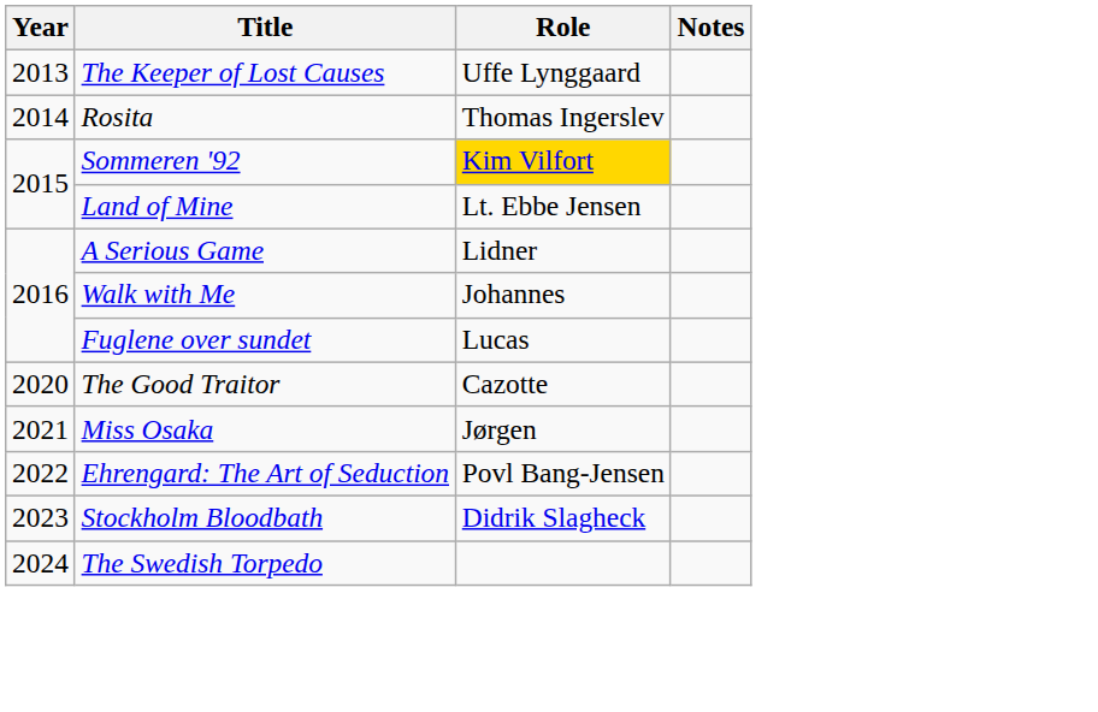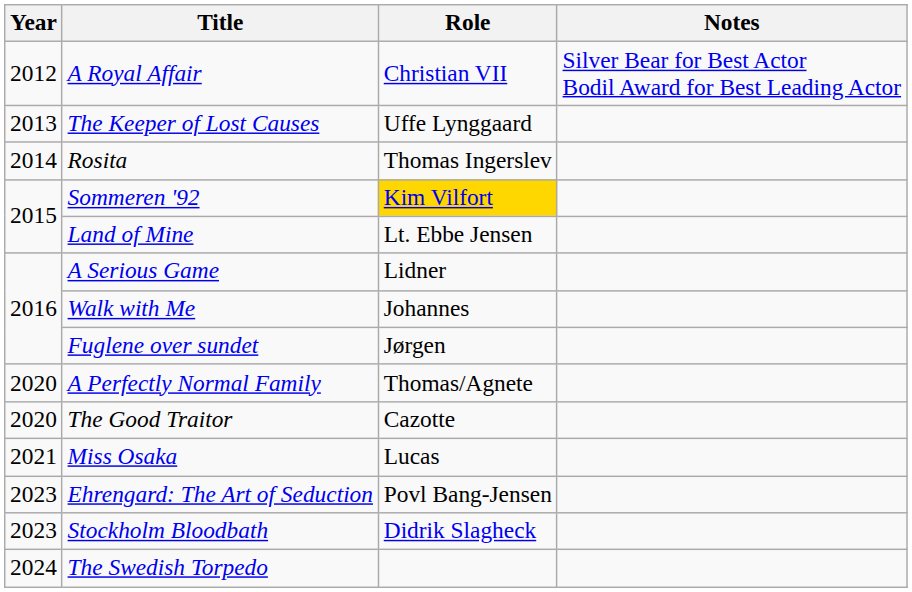 <table class="wikitable sortable">
 <tr>
 <th>Year</th>
 <th>Title</th>
 <th>Role</th>
 <th class="unsortable">Notes</th>
+</tr>
+<tr>
+<td>2012</td>
+<td><em><a href='#'>A Royal Affair</a></em></td>
+<td><a href='#'>Christian VII</a></td>
+<td><a href='#'>Silver Bear for Best Actor</a> <br> <a href='#'>Bodil Award for Best Leading Actor</a></td>
 </tr>
 <tr>
 <td>2013</td>
 <td><em><a href='#'>The Keeper of Lost Causes</a></em></td>
 <td>Uffe Lynggaard</td>
 <td></td>
 </tr>
 <tr>
 <td>2014</td>
 <td><em>Rosita</em></td>
 <td>Thomas Ingerslev</td>
 <td></td>
 </tr>
 <tr>
 <td rowspan=2>2015</td>
 <td><em><a href='#'>Sommeren '92</a></em></td>
 <td style="background: gold;"><a href='#'>Kim Vilfort</a></td>
 <td></td>
 </tr>
 <tr>
 <td><em><a href='#'>Land of Mine</a></em></td>
 <td>Lt. Ebbe Jensen</td>
 <td></td>
 </tr>
 <tr>
 <td rowspan=3>2016</td>
 <td><em><a href='#'>A Serious Game</a></em></td>
 <td>Lidner</td>
 <td></td>
 </tr>
 <tr>
 <td><em><a href='#'>Walk with Me</a></em></td>
 <td>Johannes</td>
 <td></td>
 </tr>
 <tr>
 <td><em><a href='#'>Fuglene over sundet </a></em></td>
-<td>Lucas</td>
+<td>Jørgen</td>
+<td></td>
+</tr>
+<tr>
+<td>2020</td>
+<td><em><a href='#'>A Perfectly Normal Family</a></em></td>
+<td>Thomas/Agnete</td>
 <td></td>
 </tr>
 <tr>
 <td>2020</td>
 <td><em>The Good Traitor</em></td>
 <td>Cazotte</td>
 </tr>
 <tr>
 <td>2021</td>
 <td><em><a href='#'>Miss Osaka</a></em></td>
-<td>Jørgen</td>
+<td>Lucas</td>
 <td></td>
 </tr>
 <tr>
-<td>2022</td>
+<td>2023</td>
 <td><em><a href='#'>Ehrengard: The Art of Seduction</a></em></td>
 <td>Povl Bang-Jensen</td>
 <td></td>
 </tr>
 <tr>
 <td>2023</td>
 <td><em><a href='#'>Stockholm Bloodbath</a></em></td>
 <td><a href='#'>Didrik Slagheck</a></td>
 <td></td>
 </tr>
 <tr>
 <td>2024</td>
 <td><em><a href='#'>The Swedish Torpedo</a></em></td>
 <td></td>
 <td></td>
 </tr>
 </table>
